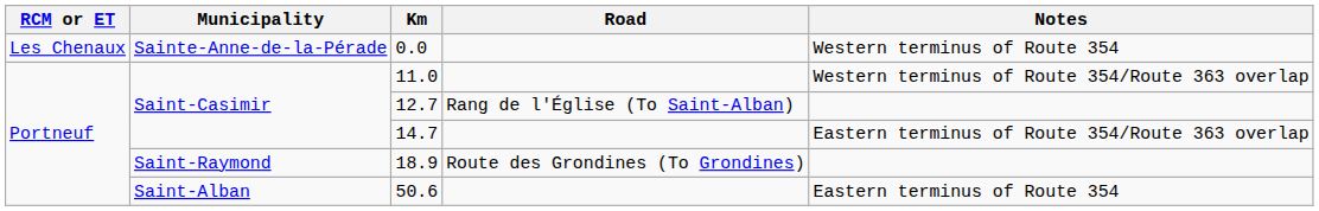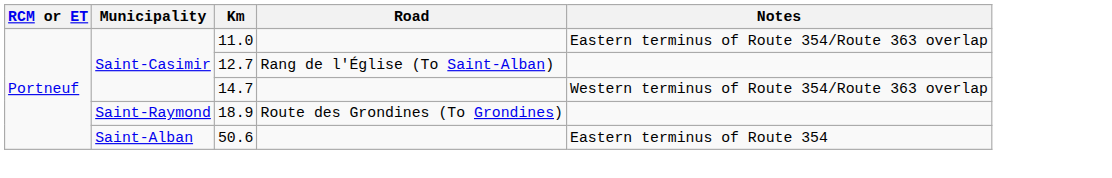 <table class=wikitable>
 <tr>
 <th><a href='#'>RCM</a> or <a href='#'>ET</a></th>
 <th>Municipality</th>
 <th>Km</th>
 <th>Road</th>
 <th>Notes</th>
 </tr>
 <tr>
-<td><a href='#'>Les Chenaux</a></td>
-<td><a href='#'>Sainte-Anne-de-la-Pérade</a></td>
-<td>0.0</td>
-<td></td>
-<td>Western terminus of Route 354</td>
-</tr>
-<tr>
 <td rowspan="5"><a href='#'>Portneuf</a></td>
 <td rowspan="3"><a href='#'>Saint-Casimir</a></td>
 <td>11.0</td>
 <td></td>
-<td>Western terminus of Route 354/Route 363 overlap</td>
+<td>Eastern terminus of Route 354/Route 363 overlap</td>
 </tr>
 <tr>
 <td>12.7</td>
 <td>Rang de l'Église (To <a href='#'>Saint-Alban</a>)</td>
 <td></td>
 </tr>
 <tr>
 <td>14.7</td>
 <td></td>
-<td>Eastern terminus of Route 354/Route 363 overlap</td>
+<td>Western terminus of Route 354/Route 363 overlap</td>
 </tr>
 <tr>
 <td><a href='#'>Saint-Raymond</a></td>
 <td>18.9</td>
 <td>Route des Grondines (To <a href='#'>Grondines</a>)</td>
 <td></td>
 </tr>
 <tr>
 <td><a href='#'>Saint-Alban</a></td>
 <td>50.6</td>
 <td></td>
 <td>Eastern terminus of Route 354</td>
 </tr>
 </table>
